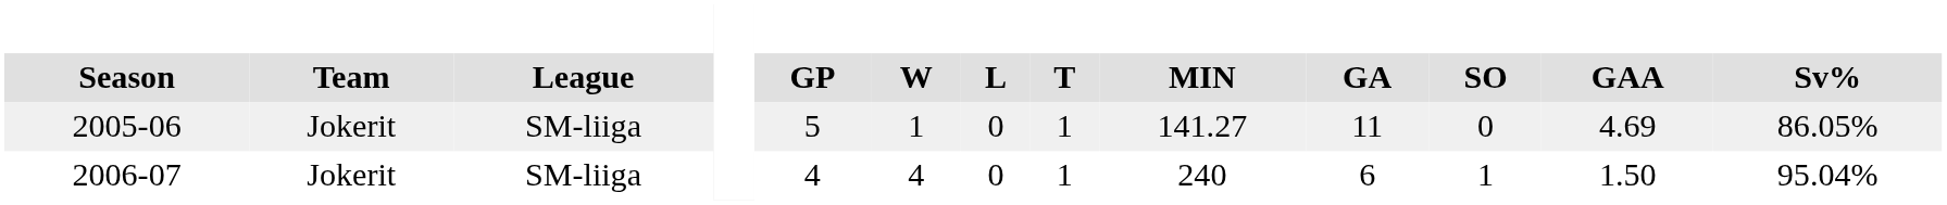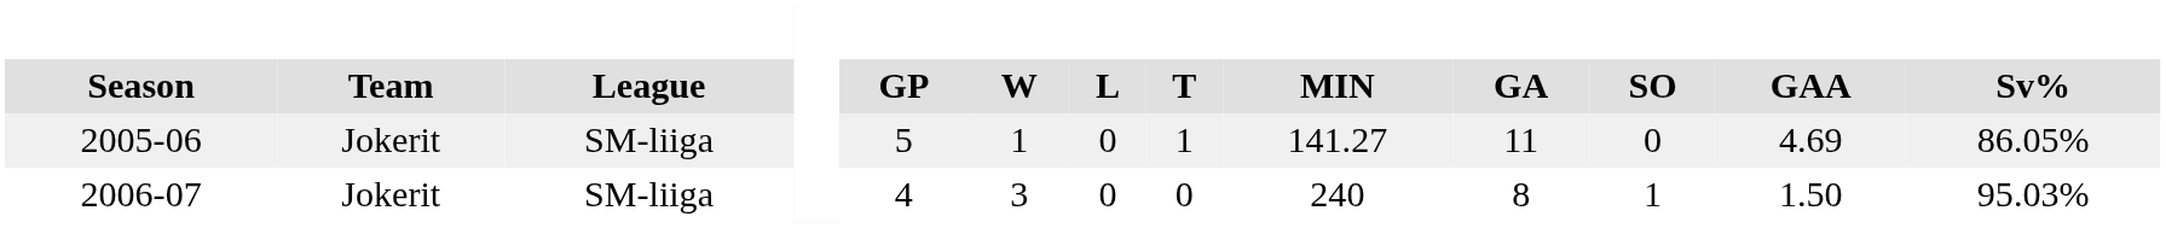 <table BORDER="0" CELLPADDING="3" CELLSPACING="0" width="75%">
 <tr bgcolor="#e0e0e0">
 <th colspan="3" bgcolor="#ffffff"> </th>
 <th rowspan="99" bgcolor="#ffffff"> </th>
 </tr>
 <tr bgcolor="#e0e0e0">
 <th>Season</th>
 <th>Team</th>
 <th>League</th>
 <th>GP</th>
 <th>W</th>
 <th>L</th>
 <th>T</th>
 <th>MIN</th>
 <th>GA</th>
 <th>SO</th>
 <th>GAA</th>
 <th>Sv%</th>
 </tr>
 <tr ALIGN="center" bgcolor="#f0f0f0">
 <td>2005-06</td>
 <td>Jokerit</td>
 <td>SM-liiga</td>
 <td>5</td>
 <td>1</td>
 <td>0</td>
 <td>1</td>
 <td>141.27</td>
 <td>11</td>
 <td>0</td>
 <td>4.69</td>
 <td>86.05%</td>
 </tr>
 <tr ALIGN="center">
 <td>2006-07</td>
 <td>Jokerit</td>
 <td>SM-liiga</td>
 <td>4</td>
-<td>4</td>
+<td>3</td>
 <td>0</td>
-<td>1</td>
+<td>0</td>
 <td>240</td>
-<td>6</td>
+<td>8</td>
 <td>1</td>
 <td>1.50</td>
-<td>95.04%</td>
+<td>95.03%</td>
 </tr>
 </table>
